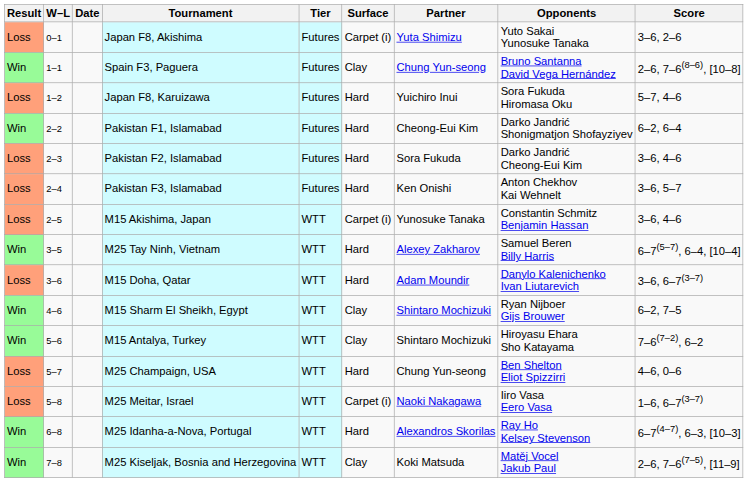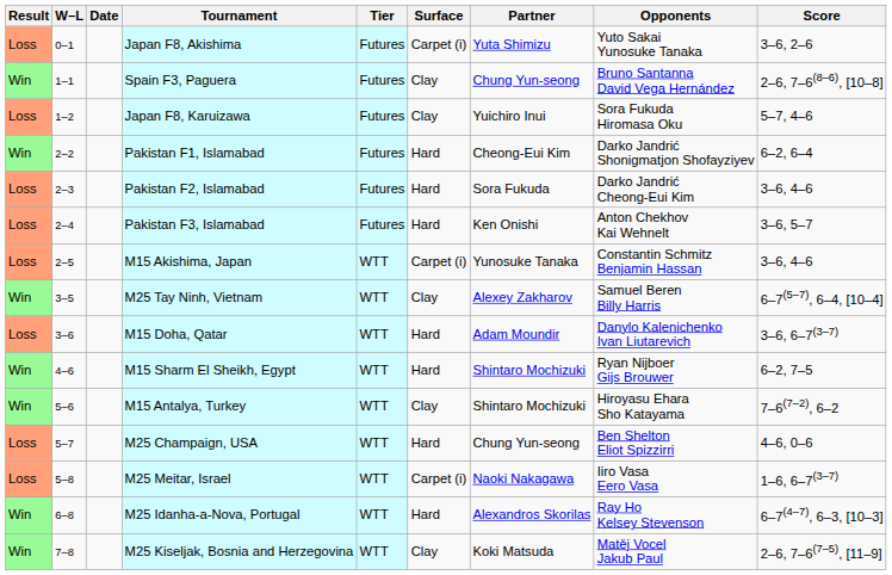 <table class="sortable wikitable nowrap">
 <tr>
 <th>Result</th>
 <th class="unsortable">W–L</th>
 <th>Date</th>
 <th>Tournament</th>
 <th>Tier</th>
 <th>Surface</th>
 <th>Partner</th>
 <th>Opponents</th>
 <th class="unsortable">Score</th>
 </tr>
 <tr>
 <td bgcolor=FFA07A>Loss</td>
 <td><small>0–1</small></td>
 <td></td>
 <td style="background:#cffcff;">Japan F8, Akishima</td>
 <td style="background:#cffcff;">Futures</td>
 <td>Carpet (i)</td>
 <td> <a href='#'>Yuta Shimizu</a></td>
 <td> Yuto Sakai<br> Yunosuke Tanaka</td>
 <td>3–6, 2–6</td>
 </tr>
 <tr>
 <td bgcolor=98FB98>Win</td>
 <td><small>1–1</small></td>
 <td></td>
 <td style="background:#cffcff;">Spain F3, Paguera</td>
 <td style="background:#cffcff;">Futures</td>
 <td>Clay</td>
 <td> <a href='#'>Chung Yun-seong</a></td>
 <td> <a href='#'>Bruno Santanna</a><br> <a href='#'>David Vega Hernández</a></td>
 <td>2–6, 7–6<sup>(8–6)</sup>, [10–8]</td>
 </tr>
 <tr>
 <td bgcolor=FFA07A>Loss</td>
 <td><small>1–2</small></td>
 <td></td>
 <td style="background:#cffcff;">Japan F8, Karuizawa</td>
 <td style="background:#cffcff;">Futures</td>
-<td>Hard</td>
+<td>Clay</td>
 <td> Yuichiro Inui</td>
 <td> Sora Fukuda<br> Hiromasa Oku</td>
 <td>5–7, 4–6</td>
 </tr>
 <tr>
 <td bgcolor=98FB98>Win</td>
 <td><small>2–2</small></td>
 <td></td>
 <td style="background:#cffcff;">Pakistan F1, Islamabad</td>
 <td style="background:#cffcff;">Futures</td>
 <td>Hard</td>
 <td> Cheong-Eui Kim</td>
 <td> Darko Jandrić<br> Shonigmatjon Shofayziyev</td>
 <td>6–2, 6–4</td>
 </tr>
 <tr>
 <td bgcolor=FFA07A>Loss</td>
 <td><small>2–3</small></td>
 <td></td>
 <td style="background:#cffcff;">Pakistan F2, Islamabad</td>
 <td style="background:#cffcff;">Futures</td>
 <td>Hard</td>
 <td> Sora Fukuda</td>
 <td> Darko Jandrić<br> Cheong-Eui Kim</td>
 <td>3–6, 4–6</td>
 </tr>
 <tr>
 <td bgcolor=FFA07A>Loss</td>
 <td><small>2–4</small></td>
 <td></td>
 <td style="background:#cffcff;">Pakistan F3, Islamabad</td>
 <td style="background:#cffcff;">Futures</td>
 <td>Hard</td>
 <td> Ken Onishi</td>
 <td> Anton Chekhov<br> Kai Wehnelt</td>
 <td>3–6, 5–7</td>
 </tr>
 <tr>
 <td bgcolor=FFA07A>Loss</td>
 <td><small>2–5</small></td>
 <td></td>
 <td style="background:#cffcff;">M15 Akishima, Japan</td>
 <td style="background:#cffcff;">WTT</td>
 <td>Carpet (i)</td>
 <td> Yunosuke Tanaka</td>
 <td> Constantin Schmitz<br> <a href='#'>Benjamin Hassan</a></td>
 <td>3–6, 4–6</td>
 </tr>
 <tr>
 <td bgcolor=98FB98>Win</td>
 <td><small>3–5</small></td>
 <td></td>
 <td style="background:#cffcff;">M25 Tay Ninh, Vietnam</td>
 <td style="background:#cffcff;">WTT</td>
-<td>Hard</td>
+<td>Clay</td>
 <td> <a href='#'>Alexey Zakharov</a></td>
 <td> Samuel Beren<br> <a href='#'>Billy Harris</a></td>
 <td>6–7<sup>(5–7)</sup>, 6–4, [10–4]</td>
 </tr>
 <tr>
 <td bgcolor=FFA07A>Loss</td>
 <td><small>3–6</small></td>
 <td></td>
 <td style="background:#cffcff;">M15 Doha, Qatar</td>
 <td style="background:#cffcff;">WTT</td>
 <td>Hard</td>
 <td> <a href='#'>Adam Moundir</a></td>
 <td> <a href='#'>Danylo Kalenichenko</a><br> <a href='#'>Ivan Liutarevich</a></td>
 <td>3–6, 6–7<sup>(3–7)</sup></td>
 </tr>
 <tr>
 <td bgcolor=98FB98>Win</td>
 <td><small>4–6</small></td>
 <td></td>
 <td style="background:#cffcff;">M15 Sharm El Sheikh, Egypt</td>
 <td style="background:#cffcff;">WTT</td>
-<td>Clay</td>
+<td>Hard</td>
 <td> <a href='#'>Shintaro Mochizuki</a></td>
 <td> Ryan Nijboer<br> <a href='#'>Gijs Brouwer</a></td>
 <td>6–2, 7–5</td>
 </tr>
 <tr>
 <td bgcolor=98FB98>Win</td>
 <td><small>5–6</small></td>
 <td></td>
 <td style="background:#cffcff;">M15 Antalya, Turkey</td>
 <td style="background:#cffcff;">WTT</td>
 <td>Clay</td>
 <td> Shintaro Mochizuki</td>
 <td> Hiroyasu Ehara<br> Sho Katayama</td>
 <td>7–6<sup>(7–2)</sup>, 6–2</td>
 </tr>
 <tr>
 <td bgcolor=FFA07A>Loss</td>
 <td><small>5–7</small></td>
 <td></td>
 <td style="background:#cffcff;">M25 Champaign, USA</td>
 <td style="background:#cffcff;">WTT</td>
 <td>Hard</td>
 <td> Chung Yun-seong</td>
 <td> <a href='#'>Ben Shelton</a><br> <a href='#'>Eliot Spizzirri</a></td>
 <td>4–6, 0–6</td>
 </tr>
 <tr>
 <td bgcolor=FFA07A>Loss</td>
 <td><small>5–8</small></td>
 <td></td>
 <td style="background:#cffcff;">M25 Meitar, Israel</td>
 <td style="background:#cffcff;">WTT</td>
 <td>Carpet (i)</td>
 <td> <a href='#'>Naoki Nakagawa</a></td>
 <td> Iiro Vasa<br> <a href='#'>Eero Vasa</a></td>
 <td>1–6, 6–7<sup>(3–7)</sup></td>
 </tr>
 <tr>
 <td bgcolor=98FB98>Win</td>
 <td><small>6–8</small></td>
 <td></td>
 <td style="background:#cffcff;">M25 Idanha-a-Nova, Portugal</td>
 <td style="background:#cffcff;">WTT</td>
 <td>Hard</td>
 <td> <a href='#'>Alexandros Skorilas</a></td>
 <td> <a href='#'>Ray Ho</a> <br> <a href='#'>Kelsey Stevenson</a></td>
 <td>6–7<sup>(4–7)</sup>, 6–3, [10–3]</td>
 </tr>
 <tr>
 <td bgcolor=98FB98>Win</td>
 <td><small>7–8</small></td>
 <td></td>
 <td style="background:#cffcff;">M25 Kiseljak, Bosnia and Herzegovina</td>
 <td style="background:#cffcff;">WTT</td>
 <td>Clay</td>
 <td> Koki Matsuda</td>
 <td> <a href='#'>Matěj Vocel</a><br> <a href='#'>Jakub Paul</a></td>
 <td>2–6, 7–6<sup>(7–5)</sup>, [11–9]</td>
 </tr>
 </table>
